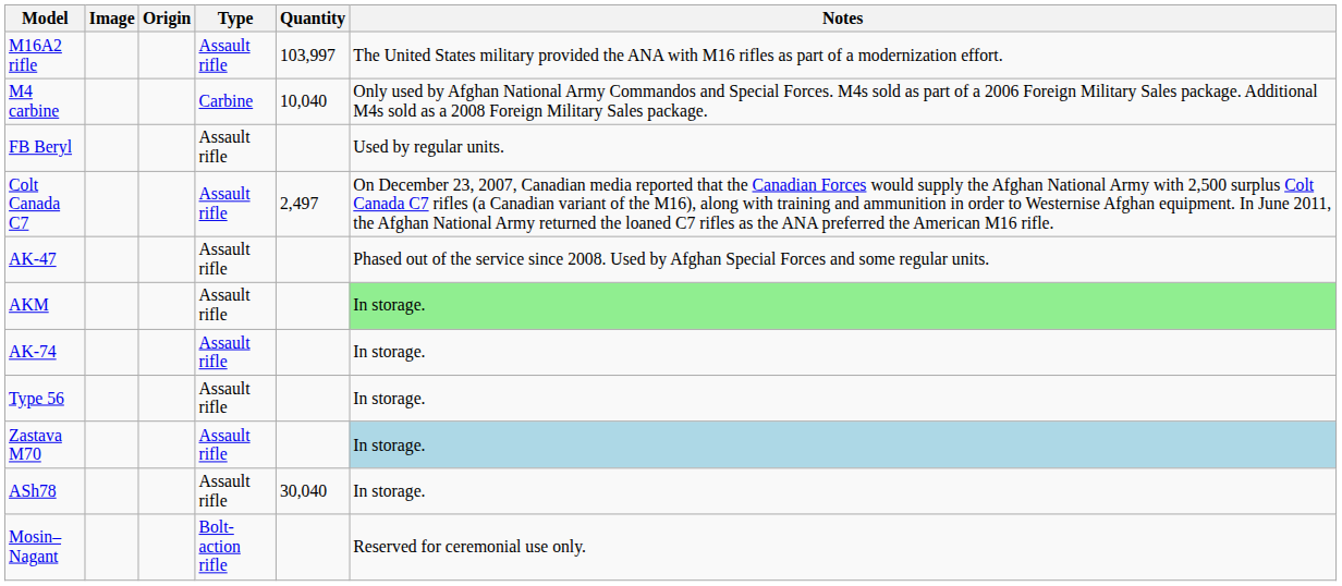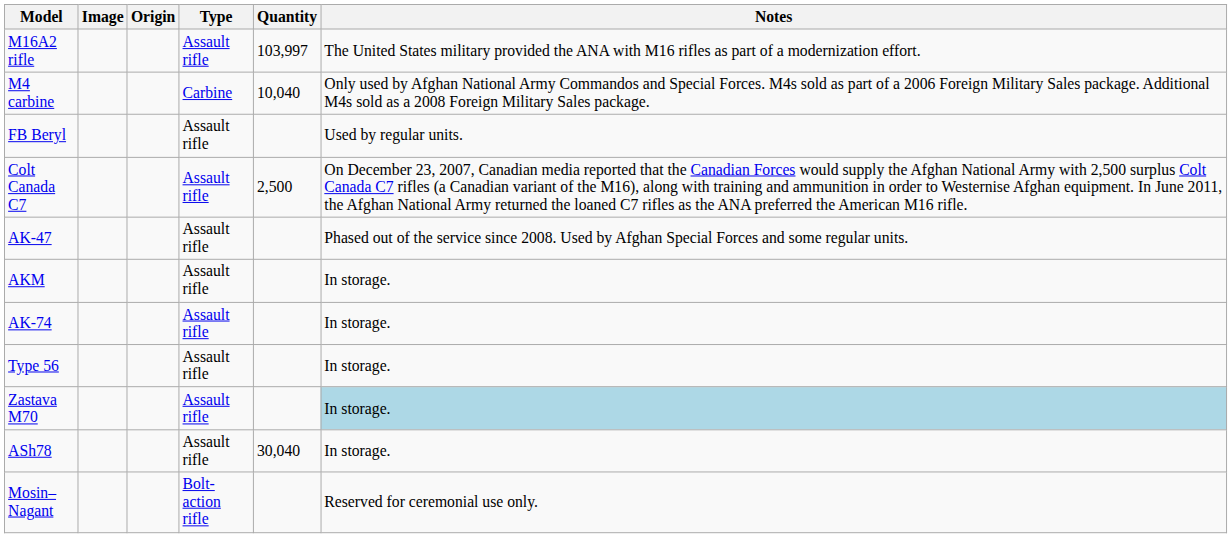 <table class="wikitable">
 <tr>
 <th>Model</th>
 <th>Image</th>
 <th>Origin</th>
 <th>Type</th>
 <th>Quantity</th>
 <th>Notes</th>
 </tr>
 <tr>
 <td><a href='#'>M16A2 rifle</a></td>
 <td></td>
 <td></td>
 <td><a href='#'>Assault rifle</a></td>
 <td>103,997</td>
 <td>The United States military provided the ANA with M16 rifles as part of a modernization effort.</td>
 </tr>
 <tr>
 <td><a href='#'>M4 carbine</a></td>
 <td></td>
 <td></td>
 <td><a href='#'>Carbine</a></td>
 <td>10,040</td>
 <td>Only used by Afghan National Army Commandos and Special Forces. M4s sold as part of a 2006 Foreign Military Sales package. Additional M4s sold as a 2008 Foreign Military Sales package.</td>
 </tr>
 <tr>
 <td><a href='#'>FB Beryl</a></td>
 <td></td>
 <td></td>
 <td>Assault rifle</td>
 <td></td>
 <td>Used by regular units.</td>
 </tr>
 <tr>
 <td><a href='#'>Colt Canada C7</a></td>
 <td></td>
 <td></td>
 <td><a href='#'>Assault rifle</a></td>
-<td>2,497</td>
+<td>2,500</td>
 <td>On December 23, 2007, Canadian media reported that the <a href='#'>Canadian Forces</a> would supply the Afghan National Army with 2,500 surplus <a href='#'>Colt Canada C7</a> rifles (a Canadian variant of the M16), along with training and ammunition in order to Westernise Afghan equipment. In June 2011, the Afghan National Army returned the loaned C7 rifles as the ANA preferred the American M16 rifle.</td>
 </tr>
 <tr>
 <td><a href='#'>AK-47</a></td>
 <td></td>
 <td></td>
 <td>Assault rifle</td>
 <td></td>
 <td>Phased out of the service since 2008. Used by Afghan Special Forces and some regular units.</td>
 </tr>
 <tr>
 <td><a href='#'>AKM</a></td>
 <td></td>
 <td></td>
 <td>Assault rifle</td>
 <td></td>
-<td style="background: lightgreen;">In storage.</td>
+<td>In storage.</td>
 </tr>
 <tr>
 <td><a href='#'>AK-74</a></td>
 <td></td>
 <td></td>
 <td><a href='#'>Assault rifle</a></td>
 <td></td>
 <td>In storage.</td>
 </tr>
 <tr>
 <td><a href='#'>Type 56</a></td>
 <td></td>
 <td></td>
 <td>Assault rifle</td>
 <td></td>
 <td>In storage.</td>
 </tr>
 <tr>
 <td><a href='#'>Zastava M70</a></td>
 <td></td>
 <td></td>
 <td><a href='#'>Assault rifle</a></td>
 <td></td>
 <td style="background: lightblue;">In storage.</td>
 </tr>
 <tr>
 <td><a href='#'>ASh78</a></td>
 <td></td>
 <td></td>
 <td>Assault rifle</td>
 <td>30,040 </td>
 <td>In storage.</td>
 </tr>
 <tr>
 <td><a href='#'>Mosin–Nagant</a></td>
 <td></td>
 <td><br></td>
 <td><a href='#'>Bolt-action</a> <a href='#'>rifle</a></td>
 <td></td>
 <td>Reserved for ceremonial use only.</td>
 </tr>
 </table>
